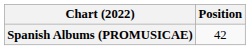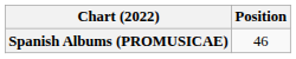 <table class="wikitable plainrowheaders" style="text-align:center">
 <tr>
 <th scope="col">Chart (2022)</th>
 <th scope="col">Position</th>
 </tr>
 <tr>
 <th scope="row">Spanish Albums (PROMUSICAE)</th>
-<td>42</td>
+<td>46</td>
 </tr>
 </table>
